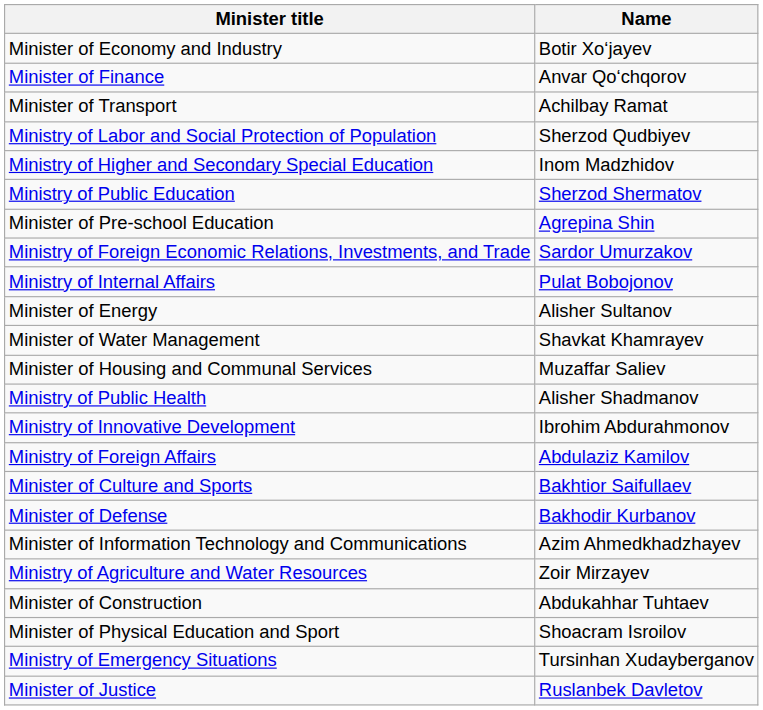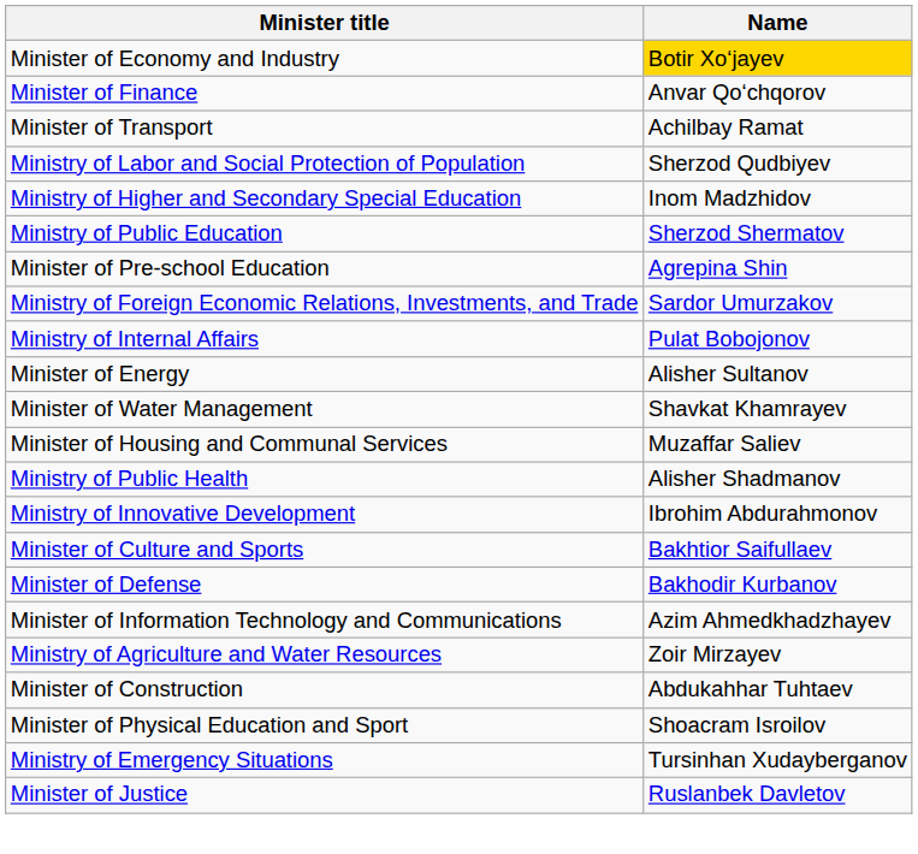 <table class="wikitable">
 <tr>
 <th>Minister title</th>
 <th>Name</th>
 </tr>
 <tr>
 <td>Minister of Economy and Industry</td>
-<td>Botir Xoʻjayev</td>
+<td style="background: gold;">Botir Xoʻjayev</td>
 </tr>
 <tr>
 <td><a href='#'>Minister of Finance</a></td>
 <td>Anvar Qoʻchqorov</td>
 </tr>
 <tr>
 <td>Minister of Transport</td>
 <td>Achilbay Ramat</td>
 </tr>
 <tr>
 <td><a href='#'>Ministry of Labor and Social Protection of Population</a></td>
 <td>Sherzod Qudbiyev</td>
 </tr>
 <tr>
 <td><a href='#'>Ministry of Higher and Secondary Special Education</a></td>
 <td>Inom Madzhidov</td>
 </tr>
 <tr>
 <td><a href='#'>Ministry of Public Education</a></td>
 <td><a href='#'>Sherzod Shermatov</a></td>
 </tr>
 <tr>
 <td>Minister of Pre-school Education</td>
 <td><a href='#'>Agrepina Shin</a></td>
 </tr>
 <tr>
 <td><a href='#'>Ministry of Foreign Economic Relations, Investments, and Trade</a></td>
 <td><a href='#'>Sardor Umurzakov</a></td>
 </tr>
 <tr>
 <td><a href='#'>Ministry of Internal Affairs</a></td>
 <td><a href='#'>Pulat Bobojonov</a></td>
 </tr>
 <tr>
 <td>Minister of Energy</td>
 <td>Alisher Sultanov</td>
 </tr>
 <tr>
 <td>Minister of Water Management</td>
 <td>Shavkat Khamrayev</td>
 </tr>
 <tr>
 <td>Minister of Housing and Communal Services</td>
 <td>Muzaffar Saliev</td>
 </tr>
 <tr>
 <td><a href='#'>Ministry of Public Health</a></td>
 <td>Alisher Shadmanov</td>
 </tr>
 <tr>
 <td><a href='#'>Ministry of Innovative Development</a></td>
 <td>Ibrohim Abdurahmonov</td>
 </tr>
 <tr>
-<td><a href='#'>Ministry of Foreign Affairs</a></td>
-<td><a href='#'>Abdulaziz Kamilov</a></td>
-</tr>
-<tr>
 <td><a href='#'>Minister of Culture and Sports</a></td>
 <td><a href='#'>Bakhtior Saifullaev</a></td>
 </tr>
 <tr>
 <td><a href='#'>Minister of Defense</a></td>
 <td><a href='#'>Bakhodir Kurbanov</a></td>
 </tr>
 <tr>
 <td>Minister of Information Technology and Communications</td>
 <td>Azim Ahmedkhadzhayev</td>
 </tr>
 <tr>
 <td><a href='#'>Ministry of Agriculture and Water Resources</a></td>
 <td>Zoir Mirzayev</td>
 </tr>
 <tr>
 <td>Minister of Construction</td>
 <td>Abdukahhar Tuhtaev</td>
 </tr>
 <tr>
 <td>Minister of Physical Education and Sport</td>
 <td>Shoacram Isroilov</td>
 </tr>
 <tr>
 <td><a href='#'>Ministry of Emergency Situations</a></td>
 <td>Tursinhan Xudayberganov</td>
 </tr>
 <tr>
 <td><a href='#'>Minister of Justice</a></td>
 <td><a href='#'>Ruslanbek Davletov</a></td>
 </tr>
 </table>
